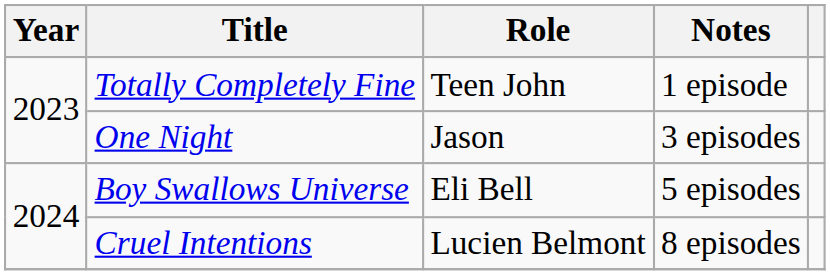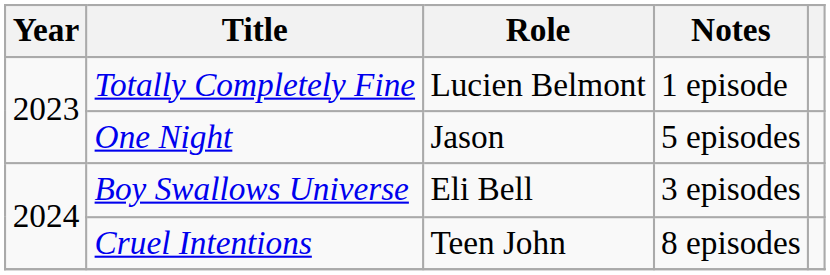 <table class="wikitable plainrowheaders sortable">
 <tr>
 <th scope="col">Year</th>
 <th scope="col">Title</th>
 <th scope="col">Role</th>
 <th scope="col" class="unsortable">Notes</th>
 <th scope="col" class="unsortable"></th>
 </tr>
 <tr>
 <td rowspan="2">2023</td>
 <td><em><a href='#'>Totally Completely Fine</a></em></td>
-<td>Teen John</td>
+<td>Lucien Belmont</td>
 <td>1 episode</td>
 <td></td>
 </tr>
 <tr>
 <td><em><a href='#'>One Night</a></em></td>
 <td>Jason</td>
-<td>3 episodes</td>
+<td>5 episodes</td>
 <td></td>
 </tr>
 <tr>
 <td rowspan="2">2024</td>
 <td><em><a href='#'>Boy Swallows Universe</a></em></td>
 <td>Eli Bell</td>
-<td>5 episodes</td>
+<td>3 episodes</td>
 <td></td>
 </tr>
 <tr>
 <td><em><a href='#'>Cruel Intentions</a></em></td>
-<td>Lucien Belmont</td>
+<td>Teen John</td>
 <td>8 episodes</td>
 <td></td>
 </tr>
 <tr>
 </tr>
 </table>
